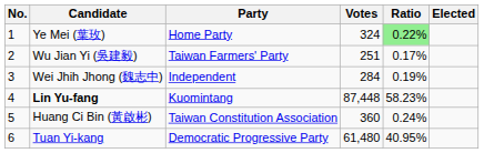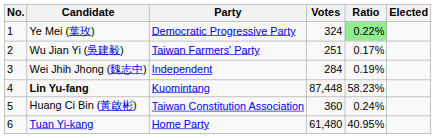 <table class="wikitable" style="margin:1em auto;">
 <tr>
 <th>No.</th>
 <th>Candidate</th>
 <th>Party</th>
 <th>Votes</th>
 <th>Ratio</th>
 <th>Elected</th>
 </tr>
 <tr>
 <td>1</td>
 <td>Ye Mei  (<a href='#'>葉玫</a>)</td>
-<td> <a href='#'>Home Party</a></td>
+<td><a href='#'>Democratic Progressive Party</a></td>
 <td align="right">324</td>
 <td align="right" style="background: lightgreen;">0.22%</td>
 <td></td>
 </tr>
 <tr>
 <td>2</td>
 <td>Wu Jian Yi  (<a href='#'>吳建毅</a>)</td>
 <td><a href='#'>Taiwan Farmers' Party</a></td>
 <td align="right">251</td>
 <td align="right">0.17%</td>
 <td></td>
 </tr>
 <tr>
 <td>3</td>
 <td>Wei Jhih Jhong  (<a href='#'>魏志中</a>)</td>
 <td><a href='#'>Independent</a></td>
 <td align="right">284</td>
 <td align="right">0.19%</td>
 <td></td>
 </tr>
 <tr>
 <td>4</td>
 <td><strong>Lin Yu-fang</strong></td>
 <td><a href='#'>Kuomintang</a></td>
 <td align="right">87,448</td>
 <td align="right">58.23%</td>
 <td align="center"></td>
 </tr>
 <tr>
 <td>5</td>
 <td>Huang Ci Bin  (<a href='#'>黃啟彬</a>)</td>
 <td><a href='#'>Taiwan Constitution Association</a></td>
 <td align="right">360</td>
 <td align="right">0.24%</td>
 <td></td>
 </tr>
 <tr>
 <td>6</td>
 <td><a href='#'>Tuan Yi-kang</a></td>
-<td><a href='#'>Democratic Progressive Party</a></td>
+<td> <a href='#'>Home Party</a></td>
 <td align="right">61,480</td>
 <td align="right">40.95%</td>
 <td></td>
 </tr>
 </table>
